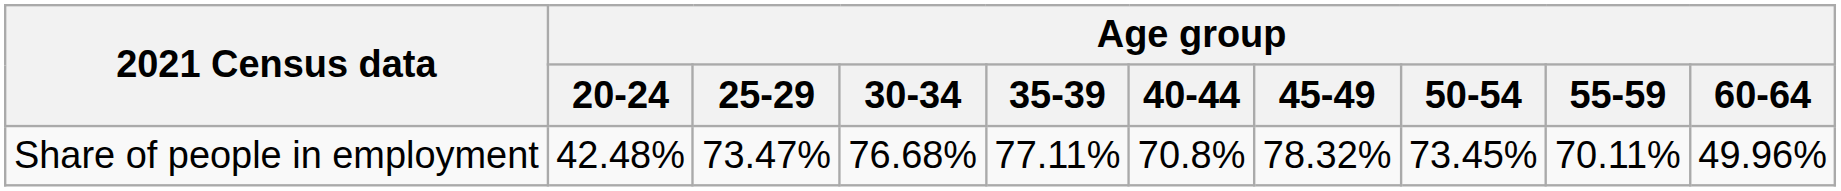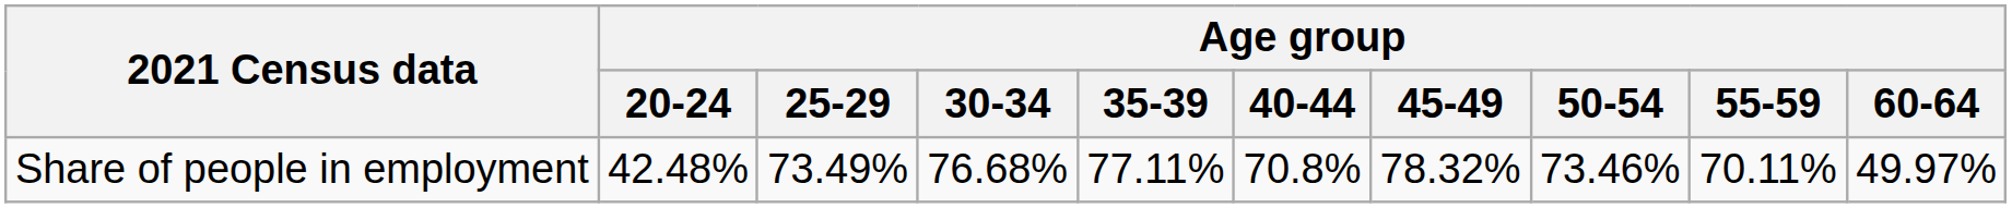 <table class="wikitable">
 <tr>
 <th rowspan="2">2021 Census data</th>
 <th colspan="9">Age group</th>
 </tr>
 <tr>
 <th>20-24</th>
 <th>25-29</th>
 <th>30-34</th>
 <th>35-39</th>
 <th>40-44</th>
 <th>45-49</th>
 <th>50-54</th>
 <th>55-59</th>
 <th>60-64</th>
 </tr>
 <tr>
 <td>Share of people in employment</td>
 <td>42.48%</td>
-<td>73.47%</td>
+<td>73.49%</td>
 <td>76.68%</td>
 <td>77.11%</td>
 <td>70.8%</td>
 <td>78.32%</td>
-<td>73.45%</td>
+<td>73.46%</td>
 <td>70.11%</td>
-<td>49.96%</td>
+<td>49.97%</td>
 </tr>
 </table>
